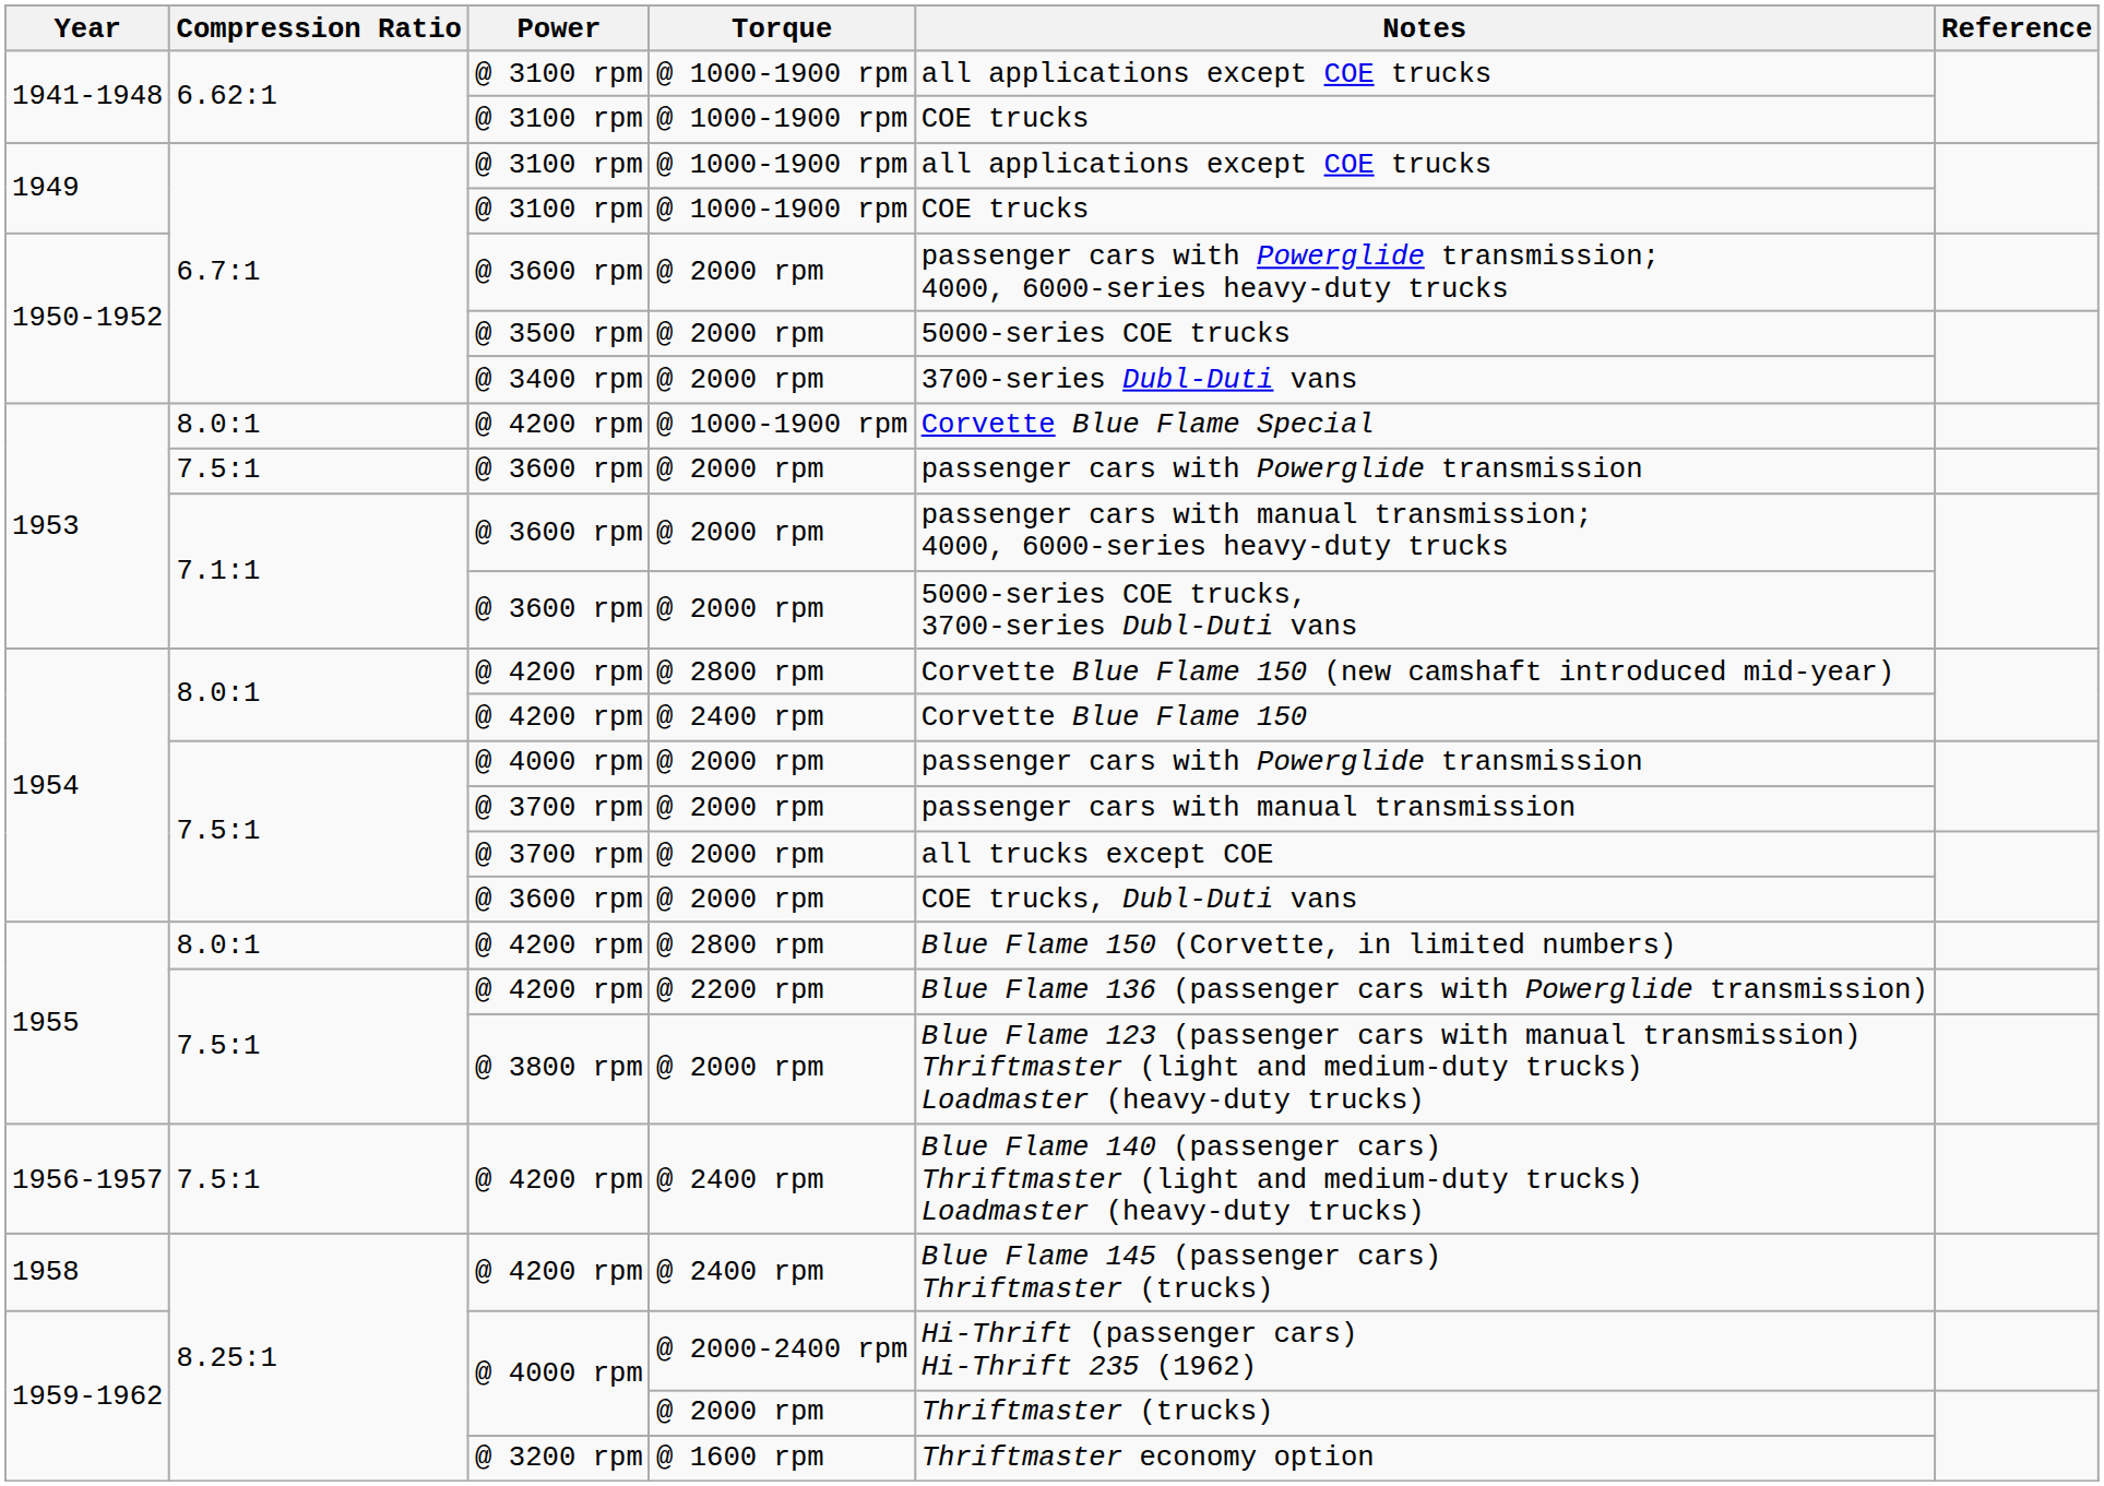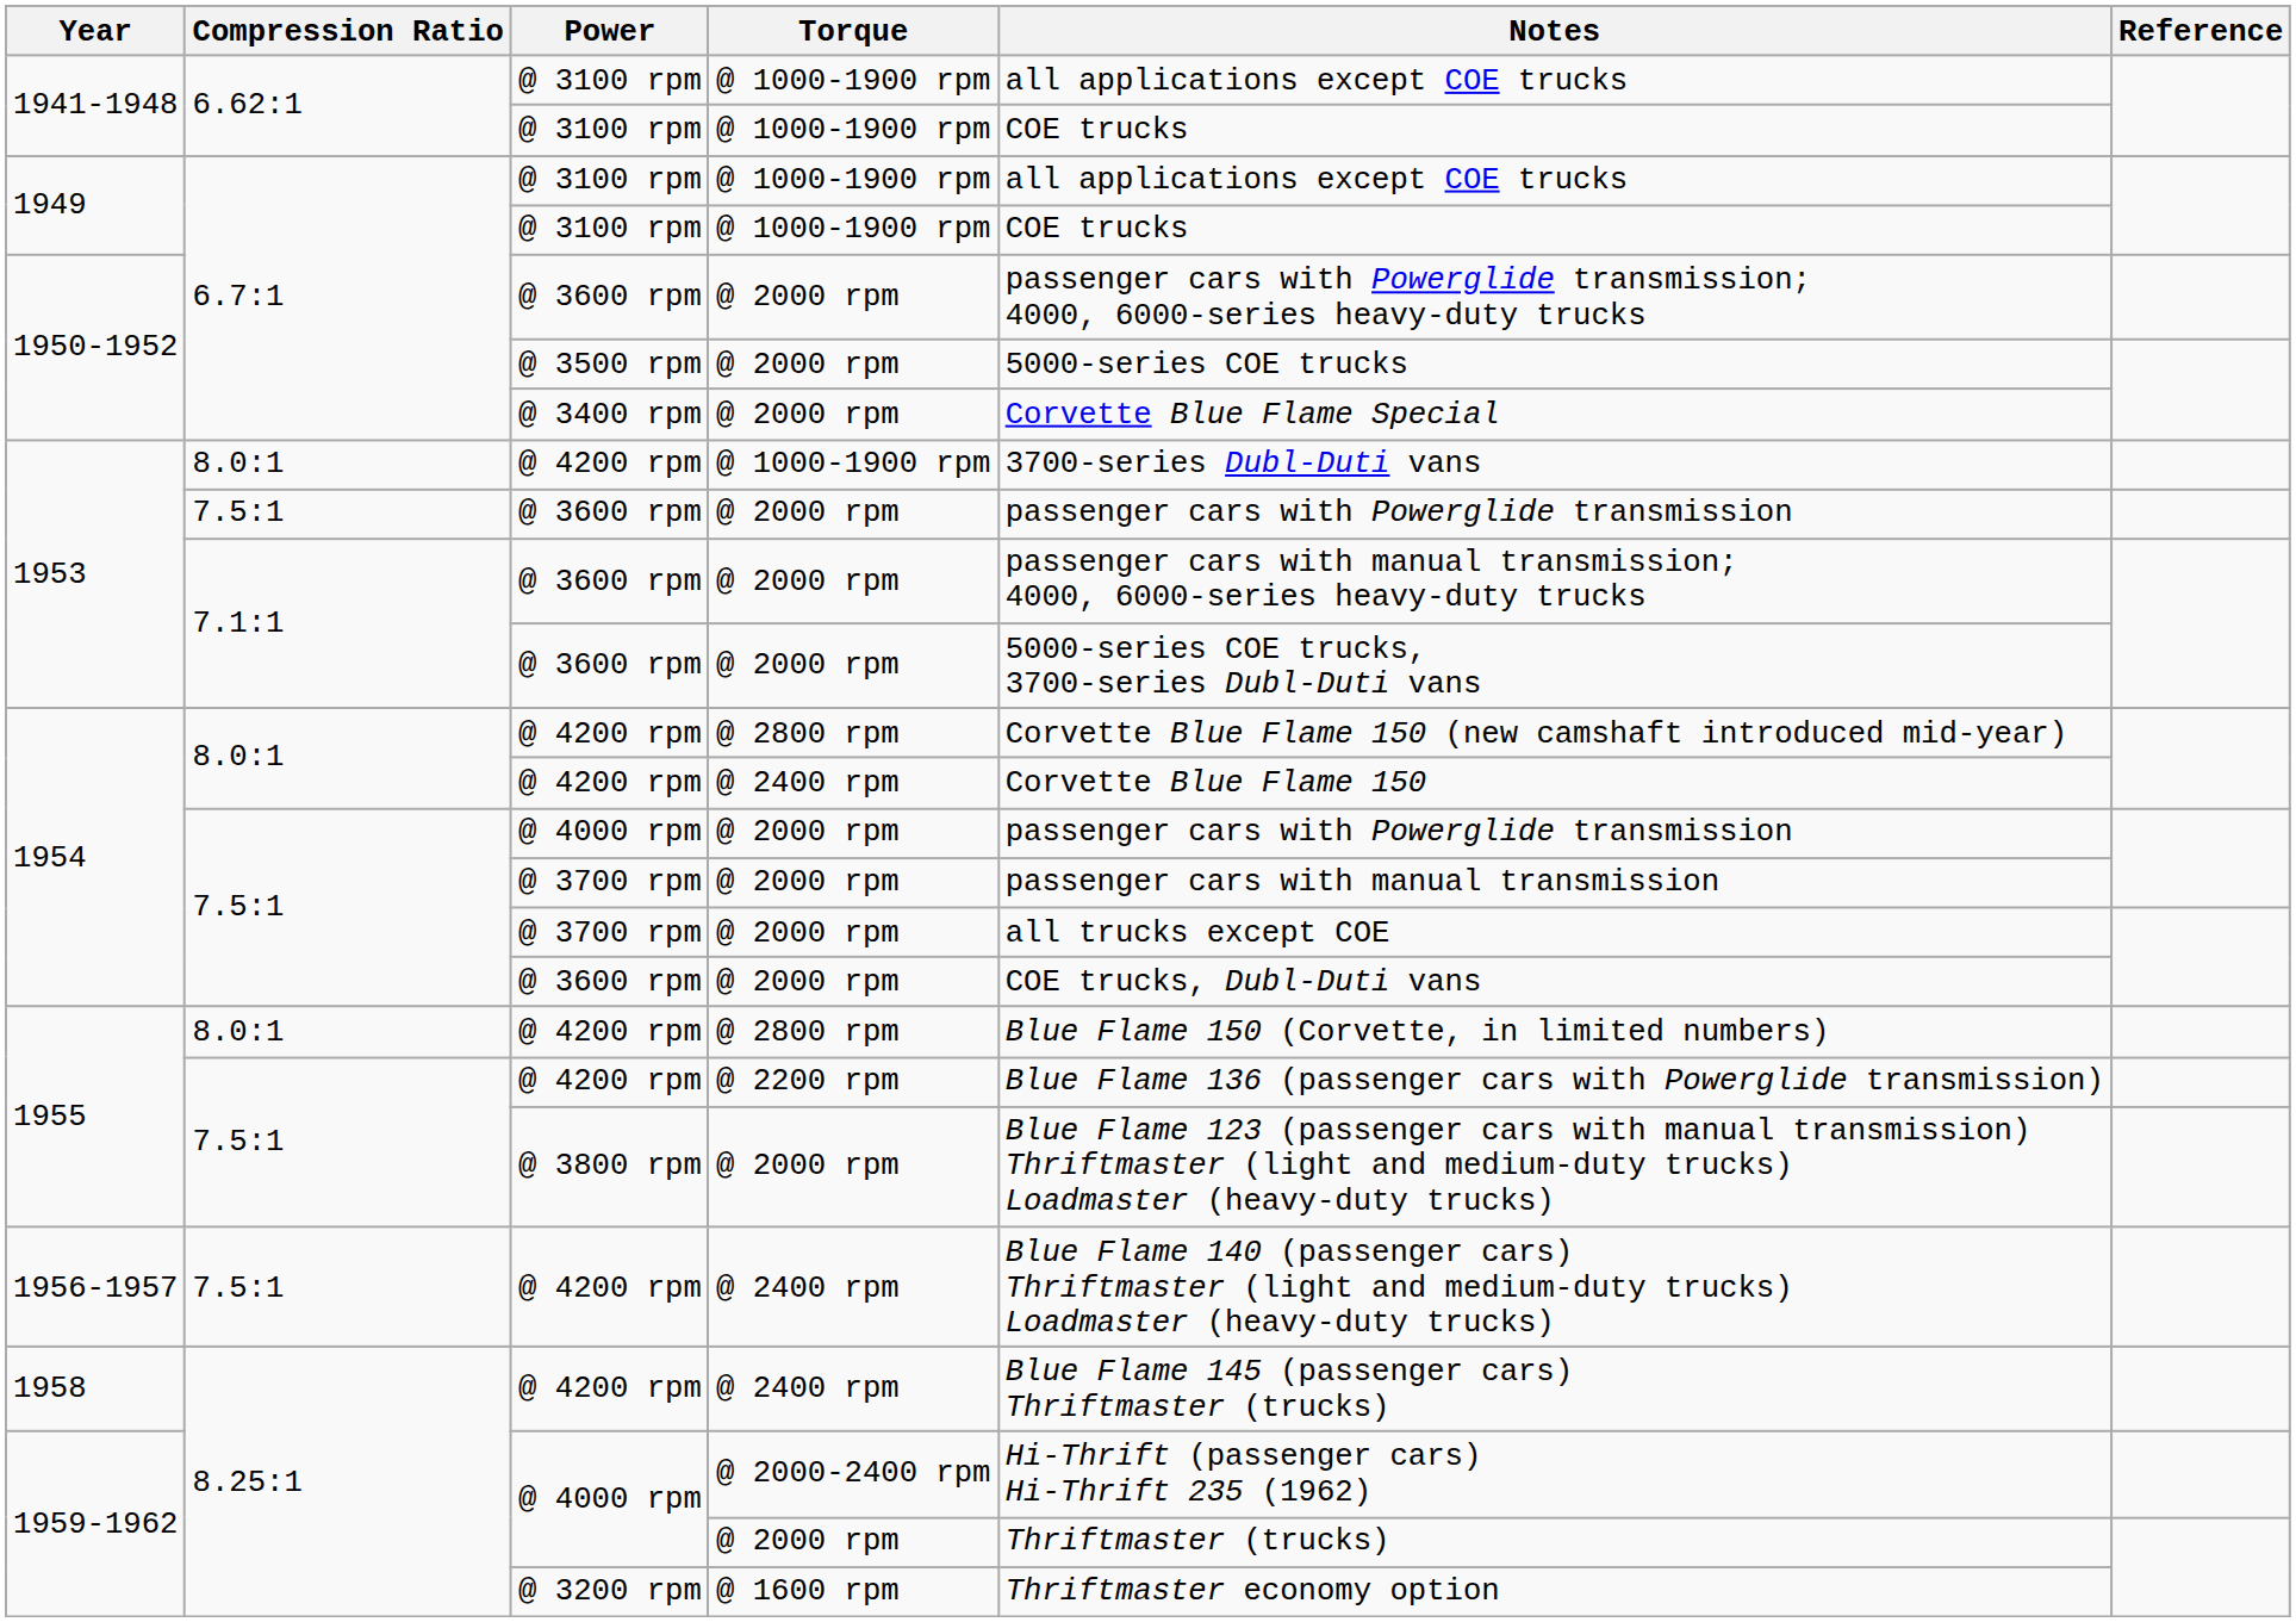 <table class=wikitable>
 <tr>
 <th>Year</th>
 <th>Compression Ratio</th>
 <th>Power</th>
 <th>Torque</th>
 <th>Notes</th>
 <th>Reference</th>
 </tr>
 <tr>
 <td rowspan="2">1941-1948</td>
 <td rowspan="2">6.62:1</td>
 <td> @ 3100 rpm</td>
 <td> @ 1000-1900 rpm</td>
 <td>all applications except <a href='#'>COE</a> trucks</td>
 <td rowspan="2"></td>
 </tr>
 <tr>
 <td> @ 3100 rpm</td>
 <td> @ 1000-1900 rpm</td>
 <td>COE trucks</td>
 </tr>
 <tr>
 <td rowspan="2">1949</td>
 <td rowspan="5">6.7:1</td>
 <td> @ 3100 rpm</td>
 <td> @ 1000-1900 rpm</td>
 <td>all applications except <a href='#'>COE</a> trucks</td>
 <td rowspan="2"></td>
 </tr>
 <tr>
 <td> @ 3100 rpm</td>
 <td> @ 1000-1900 rpm</td>
 <td>COE trucks</td>
 </tr>
 <tr>
 <td rowspan="3">1950-1952</td>
 <td> @ 3600 rpm</td>
 <td> @ 2000 rpm</td>
 <td>passenger cars with <em><a href='#'>Powerglide</a></em> transmission;<br> 4000, 6000-series heavy-duty trucks</td>
 <td></td>
 </tr>
 <tr>
 <td> @ 3500 rpm</td>
 <td> @ 2000 rpm</td>
 <td>5000-series COE trucks</td>
 <td rowspan="2"></td>
 </tr>
 <tr>
 <td> @ 3400 rpm</td>
 <td> @ 2000 rpm</td>
-<td>3700-series <a href='#'><em>Dubl-Duti</em></a> vans</td>
+<td><a href='#'>Corvette</a> <em>Blue Flame Special</em></td>
 </tr>
 <tr>
 <td rowspan="4">1953</td>
 <td>8.0:1</td>
 <td> @ 4200 rpm</td>
 <td> @ 1000-1900 rpm</td>
-<td><a href='#'>Corvette</a> <em>Blue Flame Special</em></td>
+<td>3700-series <a href='#'><em>Dubl-Duti</em></a> vans</td>
 <td></td>
 </tr>
 <tr>
 <td>7.5:1</td>
 <td> @ 3600 rpm</td>
 <td> @ 2000 rpm</td>
 <td>passenger cars with <em>Powerglide</em> transmission</td>
 <td></td>
 </tr>
 <tr>
 <td rowspan="2">7.1:1</td>
 <td> @ 3600 rpm</td>
 <td> @ 2000 rpm</td>
 <td>passenger cars with manual transmission;<br> 4000, 6000-series heavy-duty trucks</td>
 <td rowspan="2"></td>
 </tr>
 <tr>
 <td> @ 3600 rpm</td>
 <td> @ 2000 rpm</td>
 <td>5000-series COE trucks,<br> 3700-series <em>Dubl-Duti</em> vans</td>
 </tr>
 <tr>
 <td rowspan="6">1954</td>
 <td rowspan="2">8.0:1</td>
 <td> @ 4200 rpm</td>
 <td> @ 2800 rpm</td>
 <td>Corvette <em>Blue Flame 150</em> (new camshaft introduced mid-year)</td>
 <td rowspan="2"></td>
 </tr>
 <tr>
 <td> @ 4200 rpm</td>
 <td> @ 2400 rpm</td>
 <td>Corvette <em>Blue Flame 150</em></td>
 </tr>
 <tr>
 <td rowspan="4">7.5:1</td>
 <td> @ 4000 rpm</td>
 <td> @ 2000 rpm</td>
 <td>passenger cars with <em>Powerglide</em> transmission</td>
 <td rowspan="2"></td>
 </tr>
 <tr>
 <td> @ 3700 rpm</td>
 <td> @ 2000 rpm</td>
 <td>passenger cars with manual transmission</td>
 </tr>
 <tr>
 <td> @ 3700 rpm</td>
 <td> @ 2000 rpm</td>
 <td>all trucks except COE</td>
 <td rowspan="2"></td>
 </tr>
 <tr>
 <td> @ 3600 rpm</td>
 <td> @ 2000 rpm</td>
 <td>COE trucks, <em>Dubl-Duti</em> vans</td>
 </tr>
 <tr>
 <td rowspan="3">1955</td>
 <td>8.0:1</td>
 <td> @ 4200 rpm</td>
 <td> @ 2800 rpm</td>
 <td><em>Blue Flame 150</em> (Corvette, in limited numbers)</td>
 <td></td>
 </tr>
 <tr>
 <td rowspan="2">7.5:1</td>
 <td> @ 4200 rpm</td>
 <td> @ 2200 rpm</td>
 <td><em>Blue Flame 136</em> (passenger cars with <em>Powerglide</em> transmission)</td>
 <td></td>
 </tr>
 <tr>
 <td> @ 3800 rpm</td>
 <td> @ 2000 rpm</td>
 <td><em>Blue Flame 123</em> (passenger cars with manual transmission)<br> <em>Thriftmaster</em> (light and medium-duty trucks)<br> <em>Loadmaster</em> (heavy-duty trucks)</td>
 <td></td>
 </tr>
 <tr>
 <td>1956-1957</td>
 <td>7.5:1</td>
 <td> @ 4200 rpm</td>
 <td> @ 2400 rpm</td>
 <td><em>Blue Flame 140</em> (passenger cars)<br> <em>Thriftmaster</em> (light and medium-duty trucks)<br> <em>Loadmaster</em> (heavy-duty trucks)</td>
 <td></td>
 </tr>
 <tr>
 <td>1958</td>
 <td rowspan="4">8.25:1</td>
 <td> @ 4200 rpm</td>
 <td> @ 2400 rpm</td>
 <td><em>Blue Flame 145</em> (passenger cars)<br> <em>Thriftmaster</em> (trucks)</td>
 <td></td>
 </tr>
 <tr>
 <td rowspan="3">1959-1962</td>
 <td rowspan="2"> @ 4000 rpm</td>
 <td> @ 2000-2400 rpm</td>
 <td><em>Hi-Thrift</em> (passenger cars)<br> <em>Hi-Thrift 235</em> (1962)</td>
 <td></td>
 </tr>
 <tr>
 <td> @ 2000 rpm</td>
 <td><em>Thriftmaster</em> (trucks)</td>
 <td rowspan="2"></td>
 </tr>
 <tr>
 <td> @ 3200 rpm</td>
 <td> @ 1600 rpm</td>
 <td><em>Thriftmaster</em> economy option</td>
 </tr>
 </table>
